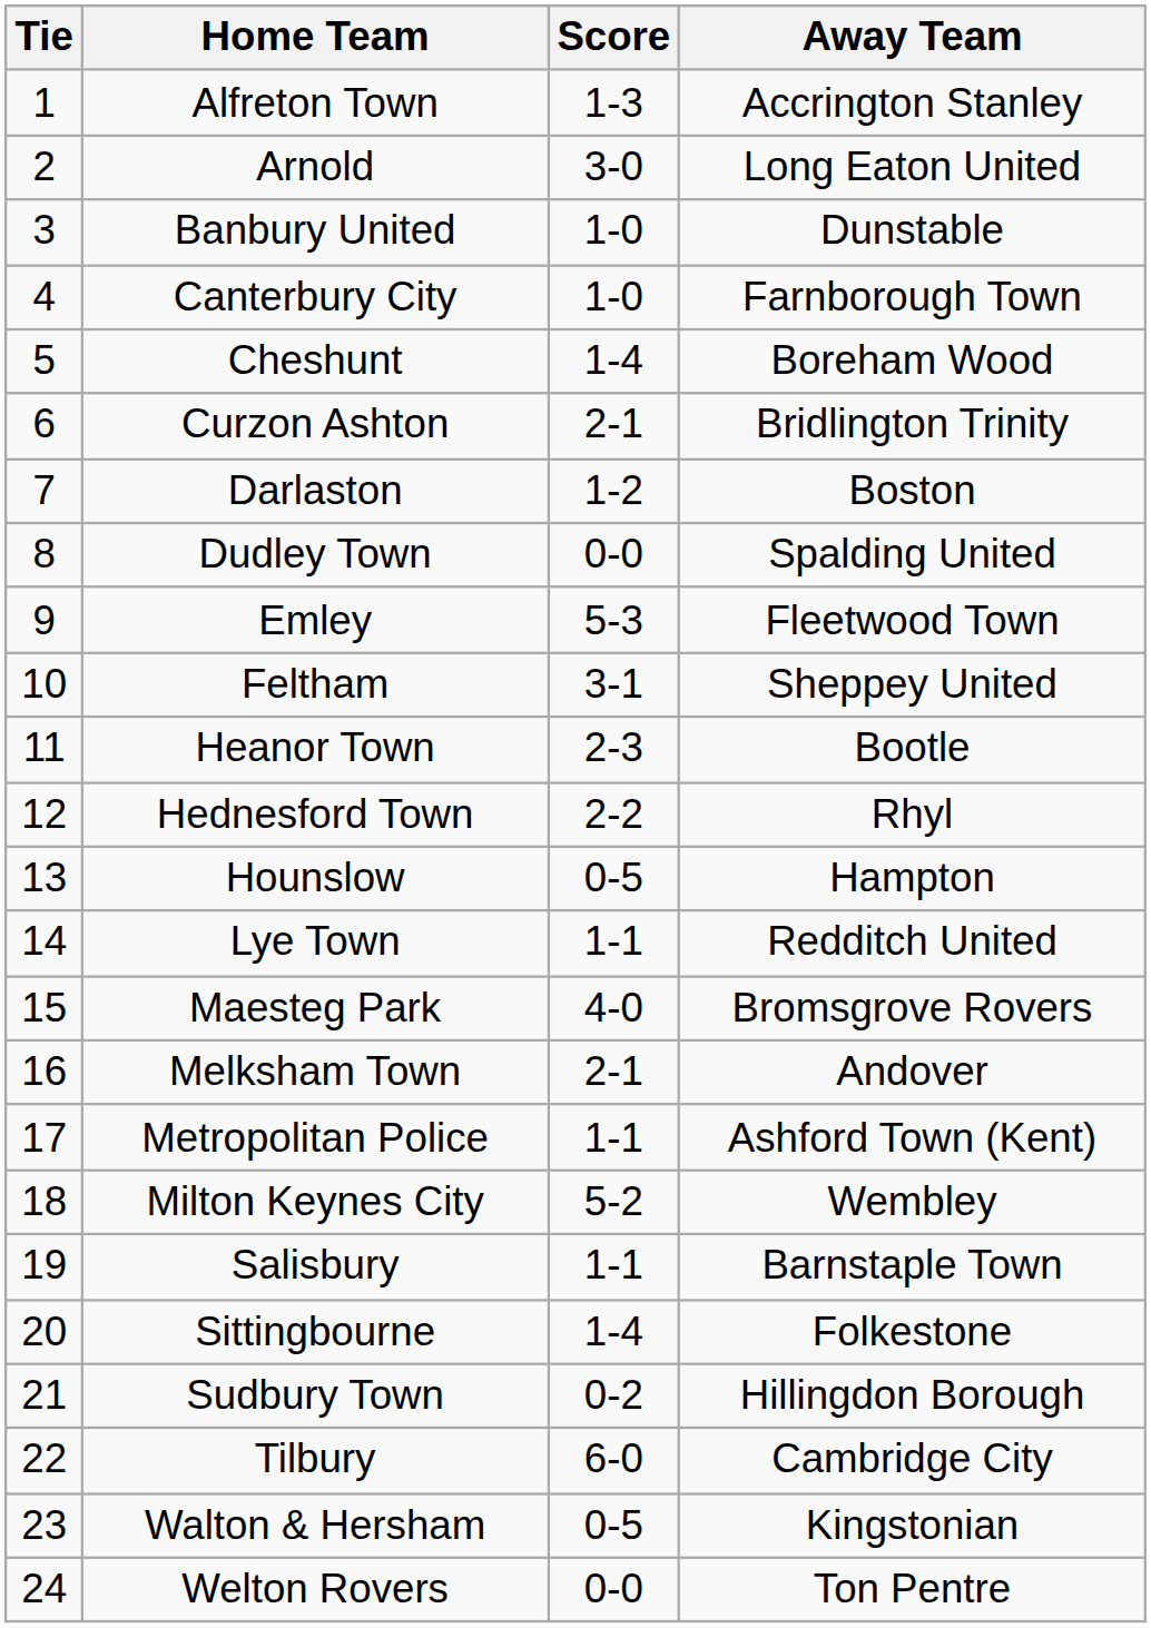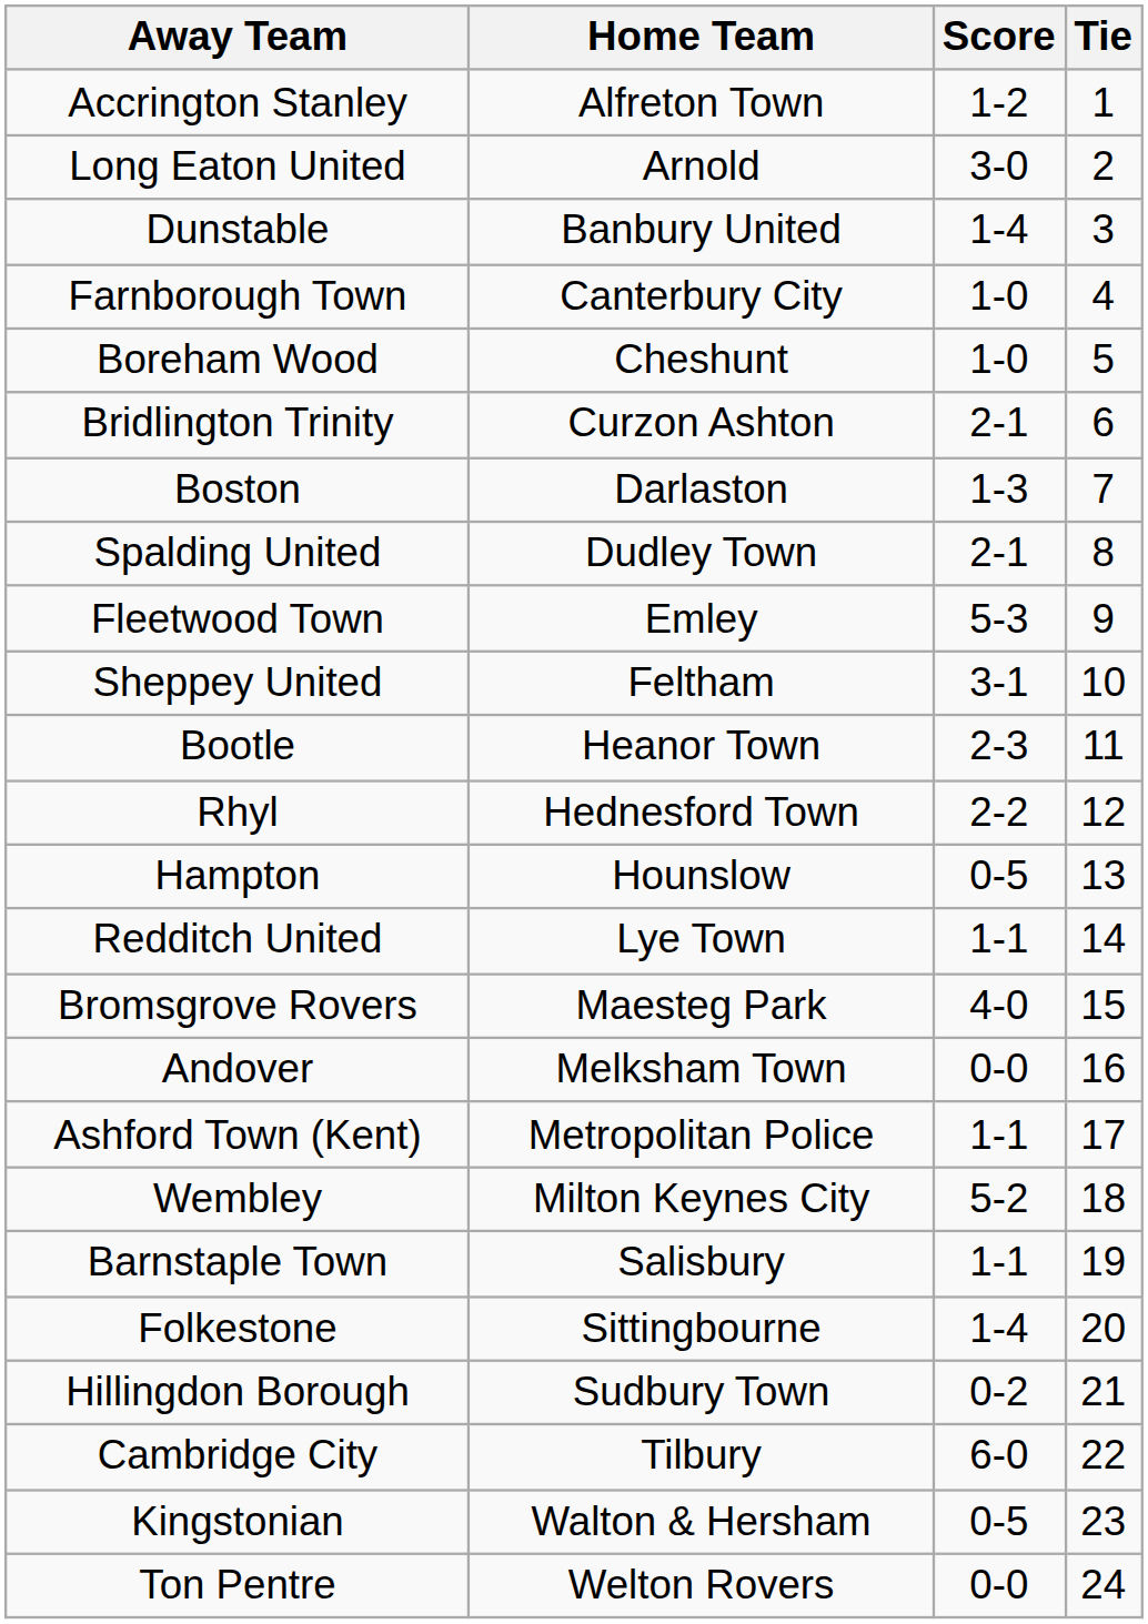 <table class="wikitable" style="text-align:center;">
 <tr>
-<th width=20>Tie</th>
+<th width=175>Away Team</th>
 <th width=175>Home Team</th>
 <th width=20>Score</th>
-<th width=175>Away Team</th>
+<th width=20>Tie</th>
 </tr>
 <tr>
+<td>Accrington Stanley</td>
+<td>Alfreton Town</td>
+<td>1-2</td>
 <td>1</td>
-<td>Alfreton Town</td>
-<td>1-3</td>
-<td>Accrington Stanley</td>
 </tr>
 <tr>
-<td>2</td>
+<td>Long Eaton United</td>
 <td>Arnold</td>
 <td>3-0</td>
-<td>Long Eaton United</td>
+<td>2</td>
 </tr>
 <tr>
+<td>Dunstable</td>
+<td>Banbury United</td>
+<td>1-4</td>
 <td>3</td>
-<td>Banbury United</td>
-<td>1-0</td>
-<td>Dunstable</td>
 </tr>
 <tr>
-<td>4</td>
+<td>Farnborough Town</td>
 <td>Canterbury City</td>
 <td>1-0</td>
-<td>Farnborough Town</td>
+<td>4</td>
 </tr>
 <tr>
+<td>Boreham Wood</td>
+<td>Cheshunt</td>
+<td>1-0</td>
 <td>5</td>
-<td>Cheshunt</td>
-<td>1-4</td>
-<td>Boreham Wood</td>
 </tr>
 <tr>
-<td>6</td>
+<td>Bridlington Trinity</td>
 <td>Curzon Ashton</td>
 <td>2-1</td>
-<td>Bridlington Trinity</td>
+<td>6</td>
 </tr>
 <tr>
+<td>Boston</td>
+<td>Darlaston</td>
+<td>1-3</td>
 <td>7</td>
-<td>Darlaston</td>
-<td>1-2</td>
-<td>Boston</td>
 </tr>
 <tr>
+<td>Spalding United</td>
+<td>Dudley Town</td>
+<td>2-1</td>
 <td>8</td>
-<td>Dudley Town</td>
-<td>0-0</td>
-<td>Spalding United</td>
 </tr>
 <tr>
-<td>9</td>
+<td>Fleetwood Town</td>
 <td>Emley</td>
 <td>5-3</td>
-<td>Fleetwood Town</td>
+<td>9</td>
 </tr>
 <tr>
-<td>10</td>
+<td>Sheppey United</td>
 <td>Feltham</td>
 <td>3-1</td>
-<td>Sheppey United</td>
+<td>10</td>
 </tr>
 <tr>
-<td>11</td>
+<td>Bootle</td>
 <td>Heanor Town</td>
 <td>2-3</td>
-<td>Bootle</td>
+<td>11</td>
 </tr>
 <tr>
-<td>12</td>
+<td>Rhyl</td>
 <td>Hednesford Town</td>
 <td>2-2</td>
-<td>Rhyl</td>
+<td>12</td>
 </tr>
 <tr>
-<td>13</td>
+<td>Hampton</td>
 <td>Hounslow</td>
 <td>0-5</td>
-<td>Hampton</td>
+<td>13</td>
 </tr>
 <tr>
-<td>14</td>
+<td>Redditch United</td>
 <td>Lye Town</td>
 <td>1-1</td>
-<td>Redditch United</td>
+<td>14</td>
 </tr>
 <tr>
-<td>15</td>
+<td>Bromsgrove Rovers</td>
 <td>Maesteg Park</td>
 <td>4-0</td>
-<td>Bromsgrove Rovers</td>
+<td>15</td>
 </tr>
 <tr>
+<td>Andover</td>
+<td>Melksham Town</td>
+<td>0-0</td>
 <td>16</td>
-<td>Melksham Town</td>
-<td>2-1</td>
-<td>Andover</td>
 </tr>
 <tr>
-<td>17</td>
+<td>Ashford Town (Kent)</td>
 <td>Metropolitan Police</td>
 <td>1-1</td>
-<td>Ashford Town (Kent)</td>
+<td>17</td>
 </tr>
 <tr>
-<td>18</td>
+<td>Wembley</td>
 <td>Milton Keynes City</td>
 <td>5-2</td>
-<td>Wembley</td>
+<td>18</td>
 </tr>
 <tr>
-<td>19</td>
+<td>Barnstaple Town</td>
 <td>Salisbury</td>
 <td>1-1</td>
-<td>Barnstaple Town</td>
+<td>19</td>
 </tr>
 <tr>
-<td>20</td>
+<td>Folkestone</td>
 <td>Sittingbourne</td>
 <td>1-4</td>
-<td>Folkestone</td>
+<td>20</td>
 </tr>
 <tr>
-<td>21</td>
+<td>Hillingdon Borough</td>
 <td>Sudbury Town</td>
 <td>0-2</td>
-<td>Hillingdon Borough</td>
+<td>21</td>
 </tr>
 <tr>
-<td>22</td>
+<td>Cambridge City</td>
 <td>Tilbury</td>
 <td>6-0</td>
-<td>Cambridge City</td>
+<td>22</td>
 </tr>
 <tr>
-<td>23</td>
+<td>Kingstonian</td>
 <td>Walton & Hersham</td>
 <td>0-5</td>
-<td>Kingstonian</td>
+<td>23</td>
 </tr>
 <tr>
-<td>24</td>
+<td>Ton Pentre</td>
 <td>Welton Rovers</td>
 <td>0-0</td>
-<td>Ton Pentre</td>
+<td>24</td>
 </tr>
 </table>
